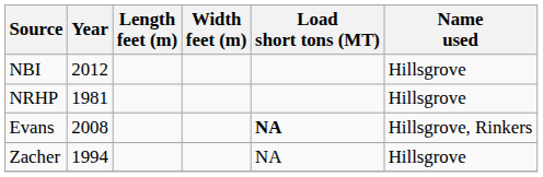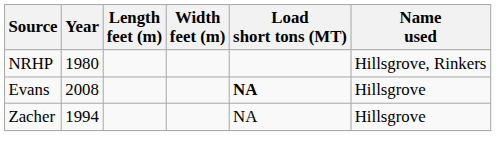 <table class="wikitable sortable">
 <tr>
 <th class="unsortable"><strong>Source</strong></th>
 <th><strong>Year</strong></th>
 <th><strong>Length</strong><br>feet (m)</th>
 <th><strong>Width</strong><br>feet (m)</th>
 <th><strong>Load</strong><br>short tons (MT)</th>
 <th class="unsortable"><strong>Name<br>used</strong></th>
 </tr>
 <tr ->
-<td>NBI</td>
-<td>2012</td>
+<td>NRHP</td>
+<td>1980</td>
 <td></td>
 <td></td>
 <td></td>
-<td>Hillsgrove</td>
-</tr>
-<tr ->
-<td>NRHP</td>
-<td>1981</td>
-<td></td>
-<td></td>
-<td></td>
-<td>Hillsgrove</td>
+<td>Hillsgrove, Rinkers</td>
 </tr>
 <tr ->
 <td>Evans</td>
 <td>2008</td>
 <td></td>
 <td></td>
 <td><strong>NA</strong></td>
-<td>Hillsgrove, Rinkers</td>
+<td>Hillsgrove</td>
 </tr>
 <tr ->
 <td>Zacher</td>
 <td>1994</td>
 <td></td>
 <td></td>
 <td>NA</td>
 <td>Hillsgrove</td>
 </tr>
 <tr ->
 </tr>
 </table>
